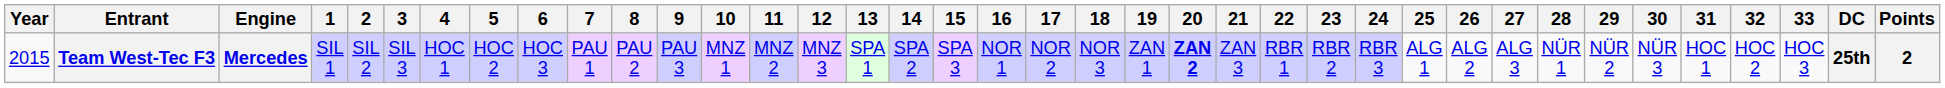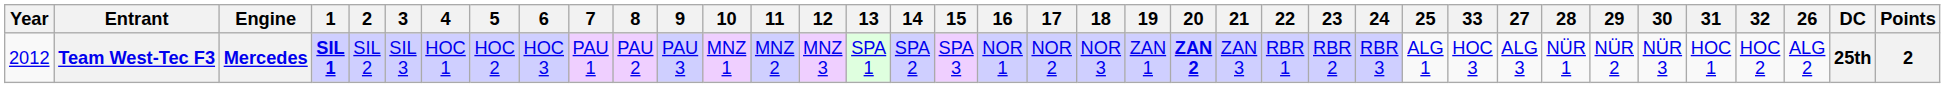 <table class="wikitable" style="text-align:center; font-size:85%">
 <tr>
 <th>Year</th>
 <th>Entrant</th>
 <th>Engine</th>
 <th>1</th>
 <th>2</th>
 <th>3</th>
 <th>4</th>
 <th>5</th>
 <th>6</th>
 <th>7</th>
 <th>8</th>
 <th>9</th>
 <th>10</th>
 <th>11</th>
 <th>12</th>
 <th>13</th>
 <th>14</th>
 <th>15</th>
 <th>16</th>
 <th>17</th>
 <th>18</th>
 <th>19</th>
 <th>20</th>
 <th>21</th>
 <th>22</th>
 <th>23</th>
 <th>24</th>
 <th>25</th>
-<th>26</th>
+<th>33</th>
 <th>27</th>
 <th>28</th>
 <th>29</th>
 <th>30</th>
 <th>31</th>
 <th>32</th>
-<th>33</th>
+<th>26</th>
 <th>DC</th>
 <th>Points</th>
 </tr>
 <tr>
-<td><a href='#'>2015</a></td>
+<td><a href='#'>2012</a></td>
 <th><a href='#'>Team West-Tec F3</a></th>
 <th><a href='#'>Mercedes</a></th>
-<td style="background:#CFCFFF;"><a href='#'>SIL<br>1</a><br></td>
+<td style="background:#CFCFFF;"><strong><a href='#'>SIL<br>1</a><br></strong></td>
 <td style="background:#CFCFFF;"><a href='#'>SIL<br>2</a><br></td>
 <td style="background:#CFCFFF;"><a href='#'>SIL<br>3</a><br></td>
 <td style="background:#CFCFFF;"><a href='#'>HOC<br>1</a><br></td>
 <td style="background:#CFCFFF;"><a href='#'>HOC<br>2</a><br></td>
 <td style="background:#CFCFFF;"><a href='#'>HOC<br>3</a><br></td>
 <td style="background:#EFCFFF;"><a href='#'>PAU<br>1</a><br></td>
 <td style="background:#EFCFFF;"><a href='#'>PAU<br>2</a><br></td>
 <td style="background:#CFCFFF;"><a href='#'>PAU<br>3</a><br></td>
 <td style="background:#EFCFFF;"><a href='#'>MNZ<br>1</a><br></td>
 <td style="background:#CFCFFF;"><a href='#'>MNZ<br>2</a><br></td>
 <td style="background:#EFCFFF;"><a href='#'>MNZ<br>3</a><br></td>
 <td style="background:#DFFFDF;"><a href='#'>SPA<br>1</a><br></td>
 <td style="background:#CFCFFF;"><a href='#'>SPA<br>2</a><br></td>
 <td style="background:#EFCFFF;"><a href='#'>SPA<br>3</a><br></td>
 <td style="background:#CFCFFF;"><a href='#'>NOR<br>1</a><br></td>
 <td style="background:#CFCFFF;"><a href='#'>NOR<br>2</a><br></td>
 <td style="background:#CFCFFF;"><a href='#'>NOR<br>3</a><br></td>
 <td style="background:#CFCFFF;"><a href='#'>ZAN<br>1</a><br></td>
 <td style="background:#CFCFFF;"><strong><a href='#'>ZAN<br>2</a><br></strong></td>
 <td style="background:#CFCFFF;"><a href='#'>ZAN<br>3</a><br></td>
 <td style="background:#CFCFFF;"><a href='#'>RBR<br>1</a><br></td>
 <td style="background:#CFCFFF;"><a href='#'>RBR<br>2</a><br></td>
 <td style="background:#CFCFFF;"><a href='#'>RBR<br>3</a><br></td>
 <td><a href='#'>ALG<br>1</a></td>
-<td><a href='#'>ALG<br>2</a></td>
+<td><a href='#'>HOC<br>3</a></td>
 <td><a href='#'>ALG<br>3</a></td>
 <td><a href='#'>NÜR<br>1</a></td>
 <td><a href='#'>NÜR<br>2</a></td>
 <td><a href='#'>NÜR<br>3</a></td>
 <td><a href='#'>HOC<br>1</a></td>
 <td><a href='#'>HOC<br>2</a></td>
-<td><a href='#'>HOC<br>3</a></td>
+<td><a href='#'>ALG<br>2</a></td>
 <th>25th</th>
 <th>2</th>
 </tr>
 </table>
